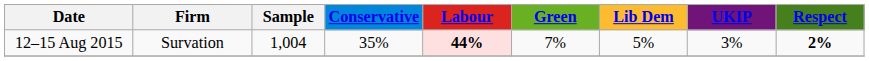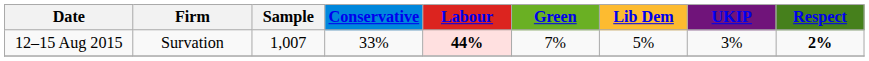 <table class="wikitable sortable" style="text-align:center">
 <tr>
 <th ! style="width:120px;">Date</th>
 <th style="width:110px;">Firm</th>
 <th class="unsortable" style="width:65px;">Sample</th>
 <th ! class="unsortable" style="background:#0087dc; width:80px;"><a href='#'><span>Conservative</span></a></th>
 <th ! class="unsortable" style="background:#dc241f; width:80px;"><a href='#'><span>Labour</span></a></th>
 <th ! class="unsortable" style="background:#6ab023; width:80px"><a href='#'><span>Green</span></a></th>
 <th ! class="unsortable" style="background:#fdbb30; width:80px"><a href='#'><span>Lib Dem</span></a></th>
 <th ! class="unsortable" style="background:#70147a; width:80px"><a href='#'><span>UKIP</span></a></th>
 <th ! class="unsortable" style="background:#46801c; width:80px"><a href='#'><span>Respect</span></a></th>
 </tr>
 <tr>
 <td>12–15 Aug 2015</td>
 <td>Survation</td>
-<td>1,004</td>
-<td>35%</td>
+<td>1,007</td>
+<td>33%</td>
 <td style="background:#ffe0e0"><strong>44%</strong></td>
 <td>7%</td>
 <td>5%</td>
 <td>3%</td>
 <td><strong>2%</strong></td>
 </tr>
 <tr>
 </tr>
 </table>
